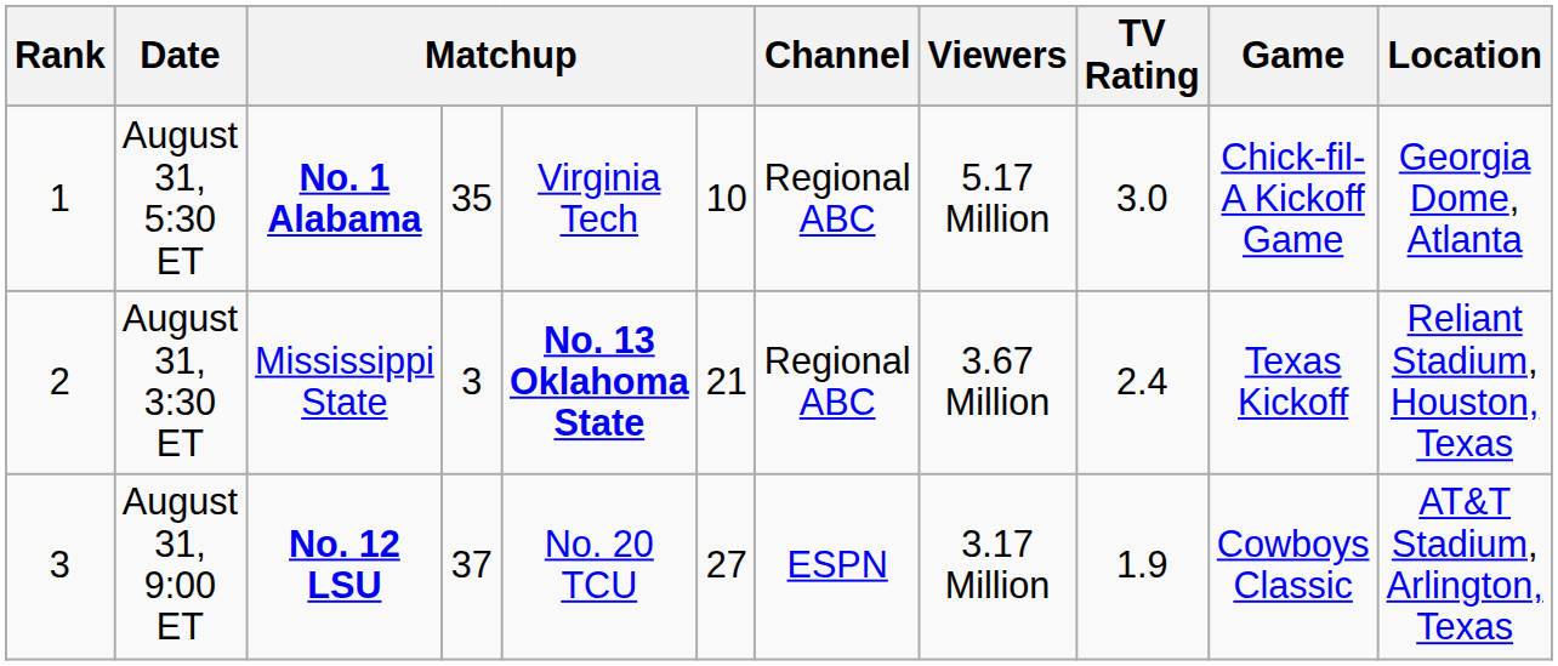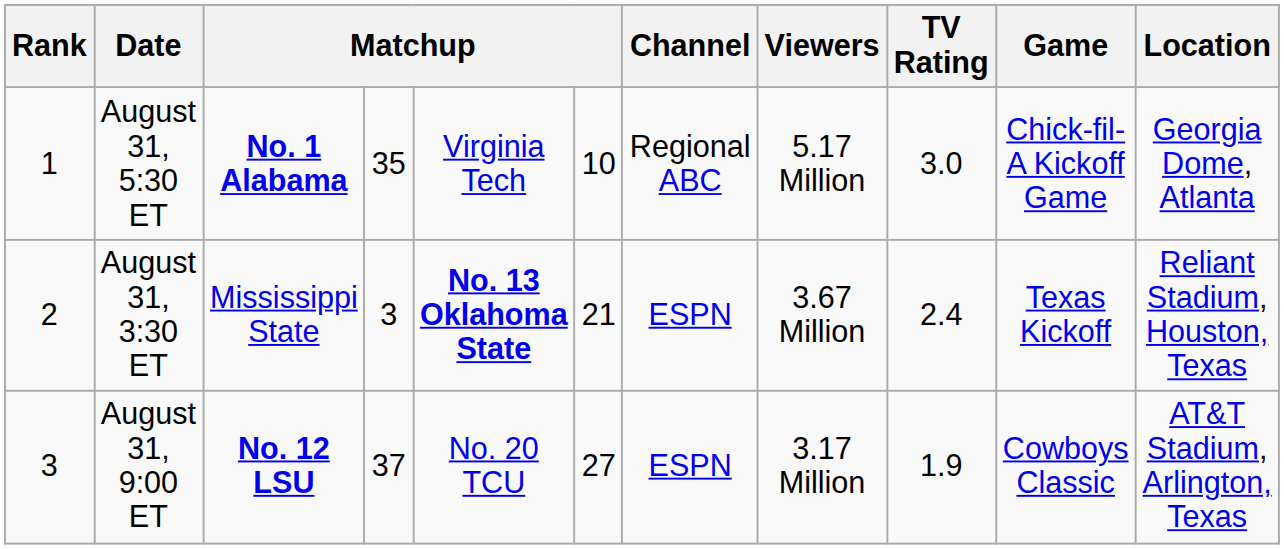 <table class="wikitable" style="text-align:center;">
 <tr>
 <th>Rank</th>
 <th>Date</th>
 <th colspan=4>Matchup</th>
 <th>Channel</th>
 <th>Viewers</th>
 <th>TV Rating</th>
 <th>Game</th>
 <th>Location</th>
 </tr>
 <tr>
 <td>1</td>
 <td>August 31, 5:30 ET</td>
 <td><strong><a href='#'>No. 1 Alabama</a></strong></td>
 <td>35</td>
 <td><a href='#'>Virginia Tech</a></td>
 <td>10</td>
 <td>Regional <a href='#'>ABC</a></td>
 <td>5.17 Million</td>
 <td>3.0</td>
 <td><a href='#'>Chick-fil-A Kickoff Game</a></td>
 <td><a href='#'>Georgia Dome</a>, <a href='#'>Atlanta</a></td>
 </tr>
 <tr>
 <td>2</td>
 <td>August 31, 3:30 ET</td>
 <td><a href='#'>Mississippi State</a></td>
 <td>3</td>
 <td><strong><a href='#'>No. 13 Oklahoma State</a></strong></td>
 <td>21</td>
-<td>Regional <a href='#'>ABC</a></td>
+<td><a href='#'>ESPN</a></td>
 <td>3.67 Million</td>
 <td>2.4</td>
 <td><a href='#'>Texas Kickoff</a></td>
 <td><a href='#'>Reliant Stadium</a>, <a href='#'>Houston, Texas</a></td>
 </tr>
 <tr>
 <td>3</td>
 <td>August 31, 9:00 ET</td>
 <td><strong><a href='#'>No. 12 LSU</a></strong></td>
 <td>37</td>
 <td><a href='#'>No. 20 TCU</a></td>
 <td>27</td>
 <td><a href='#'>ESPN</a></td>
 <td>3.17 Million</td>
 <td>1.9</td>
 <td><a href='#'>Cowboys Classic</a></td>
 <td><a href='#'>AT&T Stadium</a>, <a href='#'>Arlington, Texas</a></td>
 </tr>
 </table>
